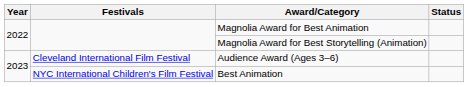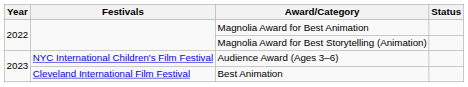 <table class="wikitable">
 <tr>
 <th>Year</th>
 <th>Festivals</th>
 <th>Award/Category</th>
 <th>Status</th>
 </tr>
 <tr>
 <td rowspan="2">2022</td>
 <td rowspan="2"></td>
 <td>Magnolia Award for Best Animation</td>
 <td></td>
 </tr>
 <tr>
 <td>Magnolia Award for Best Storytelling (Animation)</td>
 <td></td>
 </tr>
 <tr>
 <td rowspan="2">2023</td>
-<td><a href='#'>Cleveland International Film Festival</a></td>
+<td><a href='#'>NYC International Children's Film Festival</a></td>
 <td>Audience Award (Ages 3–6)</td>
 <td></td>
 </tr>
 <tr>
-<td><a href='#'>NYC International Children's Film Festival</a></td>
+<td><a href='#'>Cleveland International Film Festival</a></td>
 <td>Best Animation</td>
 <td></td>
 </tr>
 </table>
